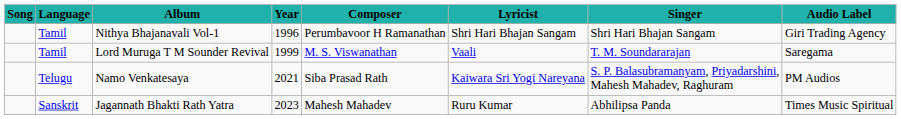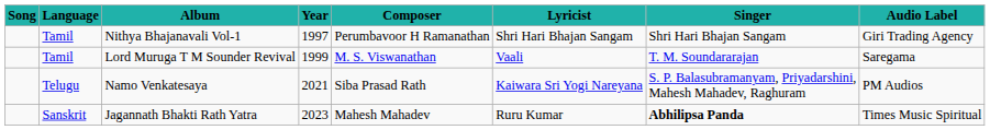 <table class="wikitable">
 <tr>
 <th style="background:#20B2AA">Song</th>
 <th style="background:#20B2AA">Language</th>
 <th style="background:#20B2AA">Album</th>
 <th style="background:#20B2AA">Year</th>
 <th style="background:#20B2AA">Composer</th>
 <th style="background:#20B2AA">Lyricist</th>
 <th style="background:#20B2AA">Singer</th>
 <th style="background:#20B2AA">Audio Label</th>
 </tr>
 <tr>
 <td></td>
 <td><a href='#'>Tamil</a></td>
 <td>Nithya Bhajanavali Vol-1</td>
-<td>1996</td>
+<td>1997</td>
 <td>Perumbavoor H Ramanathan</td>
 <td>Shri Hari Bhajan Sangam</td>
 <td>Shri Hari Bhajan Sangam</td>
 <td>Giri Trading Agency</td>
 </tr>
 <tr>
 <td></td>
 <td><a href='#'>Tamil</a></td>
 <td>Lord Muruga T M Sounder Revival</td>
 <td>1999</td>
 <td><a href='#'>M. S. Viswanathan</a></td>
 <td><a href='#'>Vaali</a></td>
 <td><a href='#'>T. M. Soundararajan</a></td>
 <td>Saregama</td>
 </tr>
 <tr>
 <td></td>
 <td><a href='#'>Telugu</a></td>
 <td>Namo Venkatesaya</td>
 <td>2021</td>
 <td>Siba Prasad Rath</td>
 <td><a href='#'>Kaiwara Sri Yogi Nareyana</a></td>
 <td><a href='#'>S. P. Balasubramanyam</a>, <a href='#'>Priyadarshini</a>,<br>Mahesh Mahadev, Raghuram</td>
 <td>PM Audios</td>
 </tr>
 <tr>
 <td></td>
 <td><a href='#'>Sanskrit</a></td>
 <td>Jagannath Bhakti Rath Yatra</td>
 <td>2023</td>
 <td>Mahesh Mahadev</td>
 <td>Ruru Kumar</td>
-<td>Abhilipsa Panda</td>
+<td><strong>Abhilipsa Panda</strong></td>
 <td>Times Music Spiritual</td>
 </tr>
 </table>
